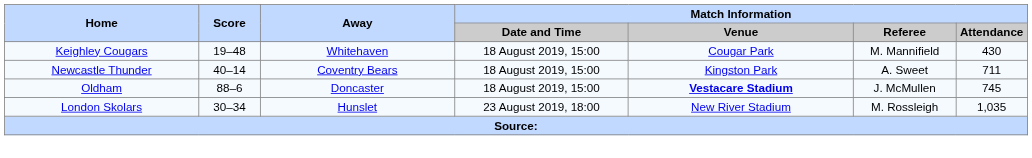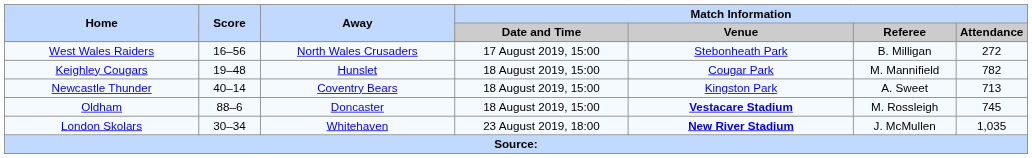 <table border=1 style="border-collapse:collapse; font-size:90%; text-align:center;" cellpadding=3 cellspacing=0 width=100%>
 <tr bgcolor=#C1D8FF>
 <th rowspan=2 width=19%>Home</th>
 <th rowspan=2 width=6%>Score</th>
 <th rowspan=2 width=19%>Away</th>
 <th colspan=4>Match Information</th>
 </tr>
 <tr bgcolor=#CCCCCC>
 <th width=17%>Date and Time</th>
 <th width=22%>Venue</th>
 <th width=10%>Referee</th>
 <th width=7%>Attendance</th>
 </tr>
 <tr bgcolor=#F5FAFF>
+<td> <a href='#'>West Wales Raiders</a></td>
+<td>16–56</td>
+<td> <a href='#'>North Wales Crusaders</a></td>
+<td>17 August 2019, 15:00</td>
+<td><a href='#'>Stebonheath Park</a></td>
+<td>B. Milligan</td>
+<td>272</td>
+</tr>
+<tr bgcolor=#F5FAFF>
 <td> <a href='#'>Keighley Cougars</a></td>
 <td>19–48</td>
-<td> <a href='#'>Whitehaven</a></td>
+<td> <a href='#'>Hunslet</a></td>
 <td>18 August 2019, 15:00</td>
 <td><a href='#'>Cougar Park</a></td>
 <td>M. Mannifield</td>
-<td>430</td>
+<td>782</td>
 </tr>
 <tr bgcolor=#F5FAFF>
 <td> <a href='#'>Newcastle Thunder</a></td>
 <td>40–14</td>
 <td> <a href='#'>Coventry Bears</a></td>
 <td>18 August 2019, 15:00</td>
 <td><a href='#'>Kingston Park</a></td>
 <td>A. Sweet</td>
-<td>711</td>
+<td>713</td>
 </tr>
 <tr bgcolor=#F5FAFF>
 <td> <a href='#'>Oldham</a></td>
 <td>88–6</td>
 <td> <a href='#'>Doncaster</a></td>
 <td>18 August 2019, 15:00</td>
 <td><strong><a href='#'>Vestacare Stadium</a></strong></td>
-<td>J. McMullen</td>
+<td>M. Rossleigh</td>
 <td>745</td>
 </tr>
 <tr bgcolor=#F5FAFF>
 <td> <a href='#'>London Skolars</a></td>
 <td>30–34</td>
-<td> <a href='#'>Hunslet</a></td>
+<td> <a href='#'>Whitehaven</a></td>
 <td>23 August 2019, 18:00</td>
-<td><a href='#'>New River Stadium</a></td>
-<td>M. Rossleigh</td>
+<td><strong><a href='#'>New River Stadium</a></strong></td>
+<td>J. McMullen</td>
 <td>1,035</td>
 </tr>
 <tr style="background:#c1d8ff;">
 <th colspan=7>Source:</th>
 </tr>
 </table>
